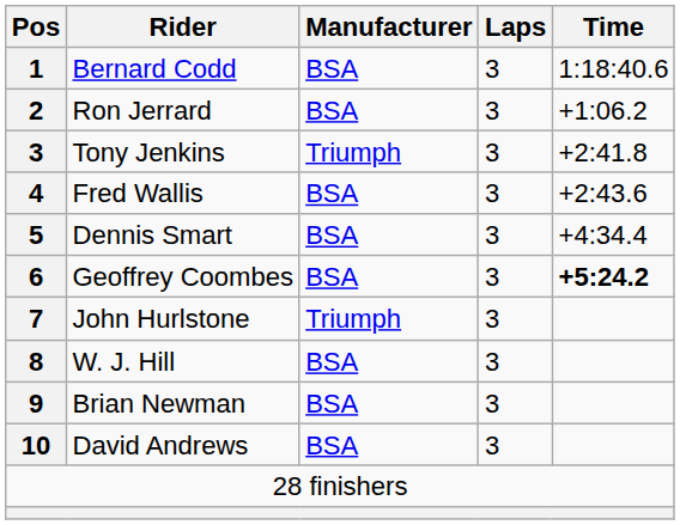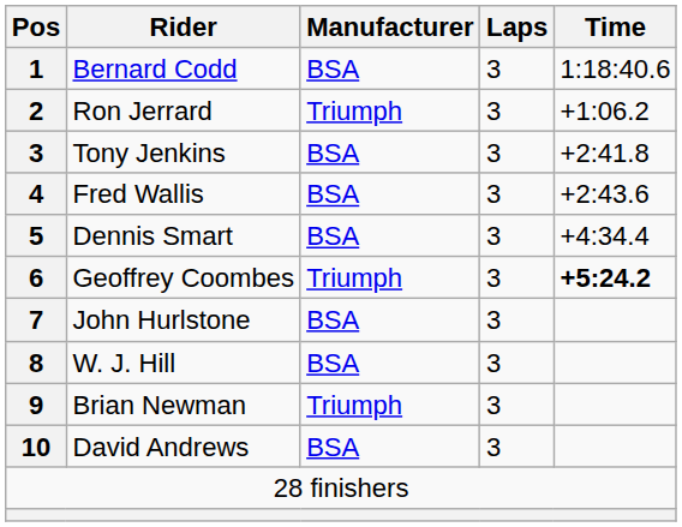 <table class="wikitable" style="font-size: 95%;">
 <tr>
 <th>Pos</th>
 <th>Rider</th>
 <th>Manufacturer</th>
 <th>Laps</th>
 <th>Time</th>
 </tr>
 <tr>
 <th>1</th>
 <td><a href='#'>Bernard Codd</a></td>
 <td><a href='#'>BSA</a></td>
 <td>3</td>
 <td>1:18:40.6</td>
 </tr>
 <tr>
 <th>2</th>
 <td>Ron Jerrard</td>
-<td><a href='#'>BSA</a></td>
+<td><a href='#'>Triumph</a></td>
 <td>3</td>
 <td>+1:06.2</td>
 </tr>
 <tr>
 <th>3</th>
 <td>Tony Jenkins</td>
-<td><a href='#'>Triumph</a></td>
+<td><a href='#'>BSA</a></td>
 <td>3</td>
 <td>+2:41.8</td>
 </tr>
 <tr>
 <th>4</th>
 <td>Fred Wallis</td>
 <td><a href='#'>BSA</a></td>
 <td>3</td>
 <td>+2:43.6</td>
 </tr>
 <tr>
 <th>5</th>
 <td>Dennis Smart</td>
 <td><a href='#'>BSA</a></td>
 <td>3</td>
 <td>+4:34.4</td>
 </tr>
 <tr>
 <th>6</th>
 <td>Geoffrey Coombes</td>
-<td><a href='#'>BSA</a></td>
+<td><a href='#'>Triumph</a></td>
 <td>3</td>
 <td><strong>+5:24.2</strong></td>
 </tr>
 <tr>
 <th>7</th>
 <td>John Hurlstone</td>
-<td><a href='#'>Triumph</a></td>
+<td><a href='#'>BSA</a></td>
 <td>3</td>
 <td></td>
 </tr>
 <tr>
 <th>8</th>
 <td>W. J. Hill</td>
 <td><a href='#'>BSA</a></td>
 <td>3</td>
 <td></td>
 </tr>
 <tr>
 <th>9</th>
 <td>Brian Newman</td>
-<td><a href='#'>BSA</a></td>
+<td><a href='#'>Triumph</a></td>
 <td>3</td>
 <td></td>
 </tr>
 <tr>
 <th>10</th>
 <td>David Andrews</td>
 <td><a href='#'>BSA</a></td>
 <td>3</td>
 <td></td>
 </tr>
 <tr>
 <td colspan=5 align=center>28 finishers</td>
 </tr>
 <tr>
 <th colspan=5></th>
 </tr>
 </table>
